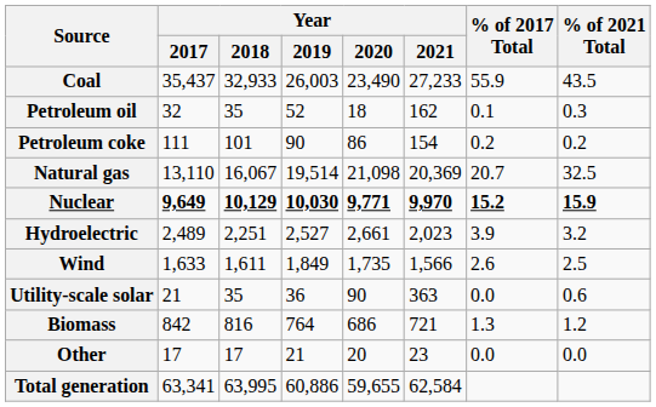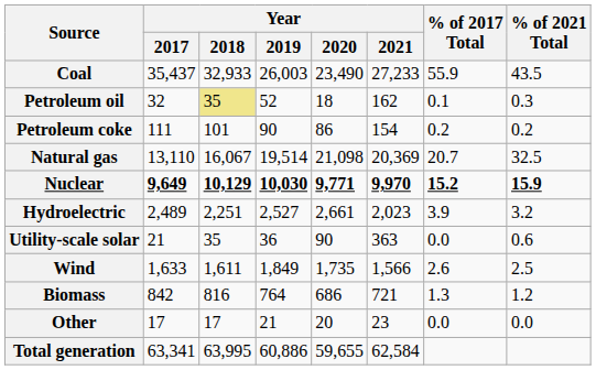 <table class="wikitable">
 <tr>
 <th rowspan="2">Source</th>
 <th colspan="5">Year</th>
 <th rowspan="2">% of 2017<br>Total</th>
 <th rowspan="2">% of 2021<br>Total</th>
 </tr>
 <tr>
 <th>2017</th>
 <th>2018</th>
 <th>2019</th>
 <th>2020</th>
 <th>2021</th>
 </tr>
 <tr>
 <th>Coal</th>
 <td>35,437</td>
 <td>32,933</td>
 <td>26,003</td>
 <td>23,490</td>
 <td>27,233</td>
 <td>55.9</td>
 <td>43.5</td>
 </tr>
 <tr>
 <th>Petroleum oil</th>
 <td>32</td>
-<td>35</td>
+<td style="background: khaki;">35</td>
 <td>52</td>
 <td>18</td>
 <td>162</td>
 <td>0.1</td>
 <td>0.3</td>
 </tr>
 <tr>
 <th>Petroleum coke</th>
 <td>111</td>
 <td>101</td>
 <td>90</td>
 <td>86</td>
 <td>154</td>
 <td>0.2</td>
 <td>0.2</td>
 </tr>
 <tr>
 <th>Natural gas</th>
 <td>13,110</td>
 <td>16,067</td>
 <td>19,514</td>
 <td>21,098</td>
 <td>20,369</td>
 <td>20.7</td>
 <td>32.5</td>
 </tr>
 <tr>
 <th><u>Nuclear</u></th>
 <td><u><strong>9,649</strong></u></td>
 <td><u><strong>10,129</strong></u></td>
 <td><u><strong>10,030</strong></u></td>
 <td><u><strong>9,771</strong></u></td>
 <td><u><strong>9,970</strong></u></td>
 <td><u><strong>15.2</strong></u></td>
 <td><u><strong>15.9</strong></u></td>
 </tr>
 <tr>
 <th>Hydroelectric</th>
 <td>2,489</td>
 <td>2,251</td>
 <td>2,527</td>
 <td>2,661</td>
 <td>2,023</td>
 <td>3.9</td>
 <td>3.2</td>
 </tr>
 <tr>
+<th>Utility-scale solar</th>
+<td>21</td>
+<td>35</td>
+<td>36</td>
+<td>90</td>
+<td>363</td>
+<td>0.0</td>
+<td>0.6</td>
+</tr>
+<tr>
 <th>Wind</th>
 <td>1,633</td>
 <td>1,611</td>
 <td>1,849</td>
 <td>1,735</td>
 <td>1,566</td>
 <td>2.6</td>
 <td>2.5</td>
-</tr>
-<tr>
-<th>Utility-scale solar</th>
-<td>21</td>
-<td>35</td>
-<td>36</td>
-<td>90</td>
-<td>363</td>
-<td>0.0</td>
-<td>0.6</td>
 </tr>
 <tr>
 <th>Biomass</th>
 <td>842</td>
 <td>816</td>
 <td>764</td>
 <td>686</td>
 <td>721</td>
 <td>1.3</td>
 <td>1.2</td>
 </tr>
 <tr>
 <th>Other</th>
 <td>17</td>
 <td>17</td>
 <td>21</td>
 <td>20</td>
 <td>23</td>
 <td>0.0</td>
 <td>0.0</td>
 </tr>
 <tr>
 <th>Total generation</th>
 <td>63,341</td>
 <td>63,995</td>
 <td>60,886</td>
 <td>59,655</td>
 <td>62,584</td>
 <td></td>
 <td></td>
 </tr>
 </table>
